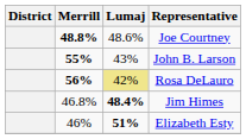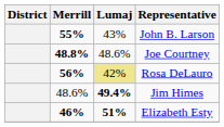 <table class=wikitable>
 <tr>
 <th>District</th>
 <th>Merrill</th>
 <th>Lumaj</th>
 <th>Representative</th>
 </tr>
 <tr align=center>
 <th></th>
+<td><strong>55%</strong></td>
+<td>43%</td>
+<td><a href='#'>John B. Larson</a></td>
+</tr>
+<tr align=center>
+<th></th>
 <td><strong>48.8%</strong></td>
 <td>48.6%</td>
 <td><a href='#'>Joe Courtney</a></td>
-</tr>
-<tr align=center>
-<th></th>
-<td><strong>55%</strong></td>
-<td>43%</td>
-<td><a href='#'>John B. Larson</a></td>
 </tr>
 <tr align=center>
 <th></th>
 <td><strong>56%</strong></td>
 <td style="background: khaki;">42%</td>
 <td><a href='#'>Rosa DeLauro</a></td>
 </tr>
 <tr align=center>
 <th></th>
-<td>46.8%</td>
-<td><strong>48.4%</strong></td>
+<td>48.6%</td>
+<td><strong>49.4%</strong></td>
 <td><a href='#'>Jim Himes</a></td>
 </tr>
 <tr align=center>
 <th></th>
-<td>46%</td>
+<td><strong>46%</strong></td>
 <td><strong>51%</strong></td>
 <td><a href='#'>Elizabeth Esty</a></td>
 </tr>
 <tr align=center>
 </tr>
 </table>
